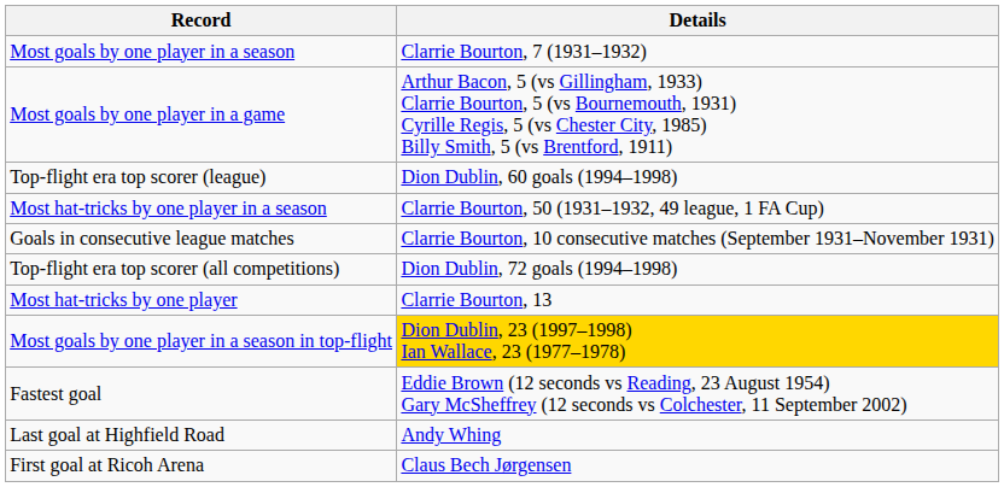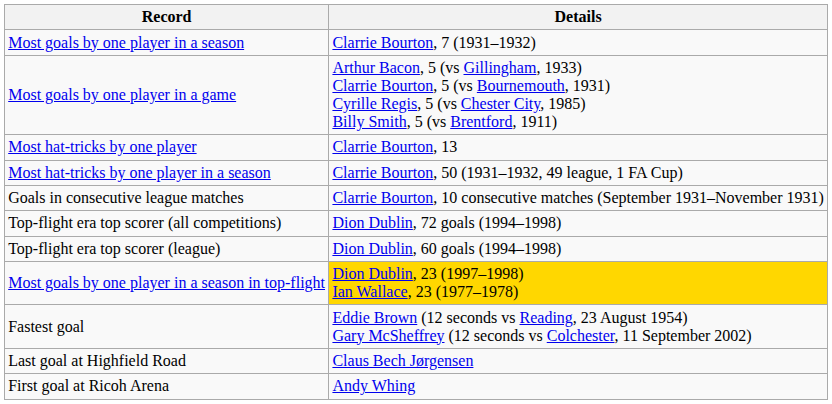 <table class="wikitable">
 <tr>
 <th>Record</th>
 <th>Details</th>
 </tr>
 <tr>
 <td><a href='#'>Most goals by one player in a season</a></td>
 <td> <a href='#'>Clarrie Bourton</a>, 7 (1931–1932)</td>
 </tr>
 <tr>
 <td><a href='#'>Most goals by one player in a game</a></td>
 <td> <a href='#'>Arthur Bacon</a>, 5 (vs <a href='#'>Gillingham</a>, 1933)<br> <a href='#'>Clarrie Bourton</a>, 5 (vs <a href='#'>Bournemouth</a>, 1931)<br> <a href='#'>Cyrille Regis</a>, 5 (vs <a href='#'>Chester City</a>, 1985)<br> <a href='#'>Billy Smith</a>, 5 (vs <a href='#'>Brentford</a>, 1911)</td>
 </tr>
 <tr>
-<td>Top-flight era top scorer (league)</td>
-<td> <a href='#'>Dion Dublin</a>, 60 goals (1994–1998)</td>
+<td><a href='#'>Most hat-tricks by one player</a></td>
+<td> <a href='#'>Clarrie Bourton</a>, 13</td>
 </tr>
 <tr>
 <td><a href='#'>Most hat-tricks by one player in a season</a></td>
 <td> <a href='#'>Clarrie Bourton</a>, 50 (1931–1932, 49 league, 1 FA Cup)</td>
 </tr>
 <tr>
 <td>Goals in consecutive league matches</td>
 <td> <a href='#'>Clarrie Bourton</a>, 10 consecutive matches (September 1931–November 1931)</td>
 </tr>
 <tr>
 <td>Top-flight era top scorer (all competitions)</td>
 <td> <a href='#'>Dion Dublin</a>, 72 goals (1994–1998)</td>
 </tr>
 <tr>
-<td><a href='#'>Most hat-tricks by one player</a></td>
-<td> <a href='#'>Clarrie Bourton</a>, 13</td>
+<td>Top-flight era top scorer (league)</td>
+<td> <a href='#'>Dion Dublin</a>, 60 goals (1994–1998)</td>
 </tr>
 <tr>
 <td><a href='#'>Most goals by one player in a season in top-flight</a></td>
 <td style="background: gold;"> <a href='#'>Dion Dublin</a>, 23 (1997–1998)<br> <a href='#'>Ian Wallace</a>, 23 (1977–1978)</td>
 </tr>
 <tr>
 <td>Fastest goal</td>
 <td> <a href='#'>Eddie Brown</a> (12 seconds vs <a href='#'>Reading</a>, 23 August 1954)<br> <a href='#'>Gary McSheffrey</a> (12 seconds vs <a href='#'>Colchester</a>, 11 September 2002)</td>
 </tr>
 <tr>
 <td>Last goal at Highfield Road</td>
-<td> <a href='#'>Andy Whing</a></td>
+<td> <a href='#'>Claus Bech Jørgensen</a></td>
 </tr>
 <tr>
 <td>First goal at Ricoh Arena</td>
-<td> <a href='#'>Claus Bech Jørgensen</a></td>
+<td> <a href='#'>Andy Whing</a></td>
 </tr>
 </table>
